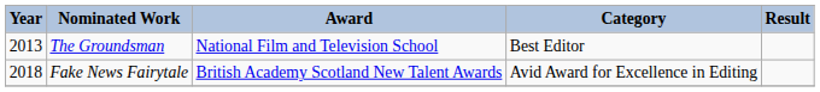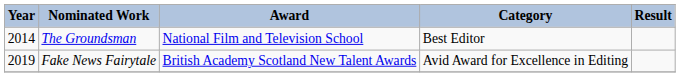 <table class="wikitable" style="font-size:90%">
 <tr style="text-align:center;">
 <th style="background:#B0C4DE;">Year</th>
 <th style="background:#B0C4DE;">Nominated Work</th>
 <th style="background:#B0C4DE;">Award</th>
 <th style="background:#B0C4DE;">Category</th>
 <th style="background:#B0C4DE;">Result</th>
 </tr>
 <tr>
-<td>2013</td>
+<td>2014</td>
 <td><em><a href='#'>The Groundsman</a></em></td>
 <td><a href='#'>National Film and Television School</a></td>
 <td>Best Editor</td>
 <td></td>
 </tr>
 <tr>
-<td>2018</td>
+<td>2019</td>
 <td><em>Fake News Fairytale</em></td>
 <td><a href='#'>British Academy Scotland New Talent Awards</a></td>
 <td>Avid Award for Excellence in Editing</td>
 <td></td>
 </tr>
 <tr>
 </tr>
 </table>
